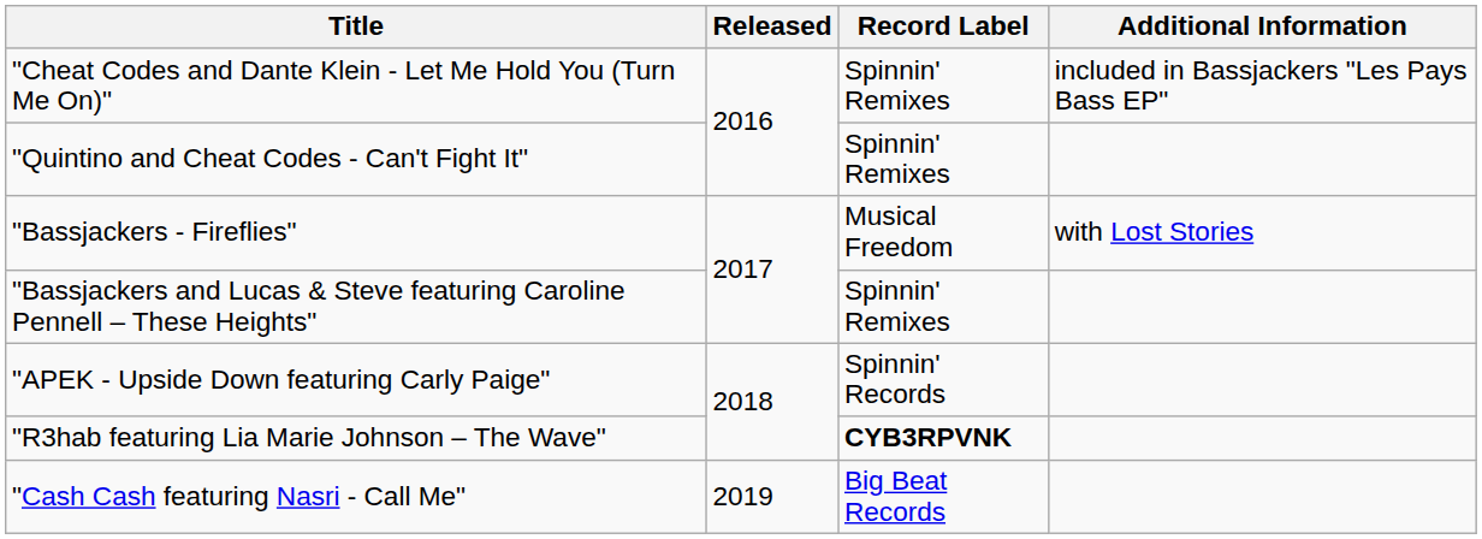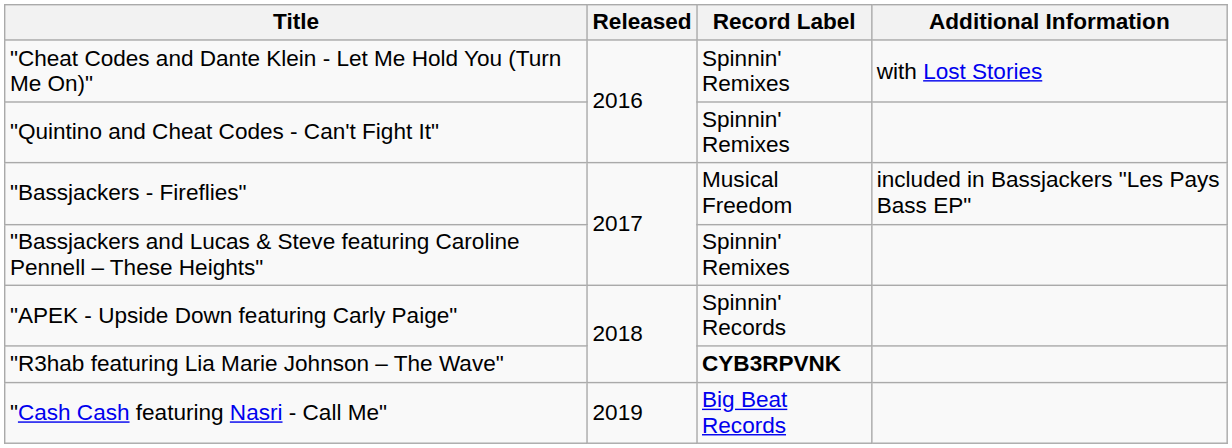 <table class="wikitable plainrowheaders">
 <tr>
 <th>Title</th>
 <th>Released</th>
 <th>Record Label</th>
 <th>Additional Information</th>
 </tr>
 <tr>
 <td>"Cheat Codes and Dante Klein - Let Me Hold You (Turn Me On)"</td>
 <td rowspan="2">2016</td>
 <td>Spinnin' Remixes</td>
-<td>included in Bassjackers "Les Pays Bass EP"</td>
+<td>with <a href='#'>Lost Stories</a></td>
 </tr>
 <tr>
 <td>"Quintino and Cheat Codes - Can't Fight It"</td>
 <td>Spinnin' Remixes</td>
 <td></td>
 </tr>
 <tr>
 <td>"Bassjackers - Fireflies"</td>
 <td rowspan="2">2017</td>
 <td>Musical Freedom</td>
-<td>with <a href='#'>Lost Stories</a></td>
+<td>included in Bassjackers "Les Pays Bass EP"</td>
 </tr>
 <tr>
 <td>"Bassjackers and Lucas & Steve featuring Caroline Pennell – These Heights"</td>
 <td>Spinnin' Remixes</td>
 <td></td>
 </tr>
 <tr>
 <td>"APEK - Upside Down featuring Carly Paige"</td>
 <td rowspan="2">2018</td>
 <td>Spinnin' Records</td>
 <td></td>
 </tr>
 <tr>
 <td>"R3hab featuring Lia Marie Johnson – The Wave"</td>
 <td><strong>CYB3RPVNK</strong></td>
 <td></td>
 </tr>
 <tr>
 <td>"<a href='#'>Cash Cash</a> featuring <a href='#'>Nasri</a> - Call Me"</td>
 <td rowspan="1">2019</td>
 <td><a href='#'>Big Beat Records</a></td>
 <td></td>
 </tr>
 </table>
